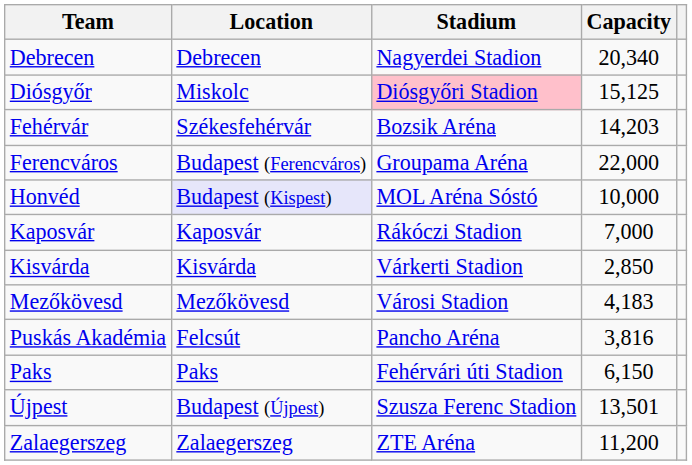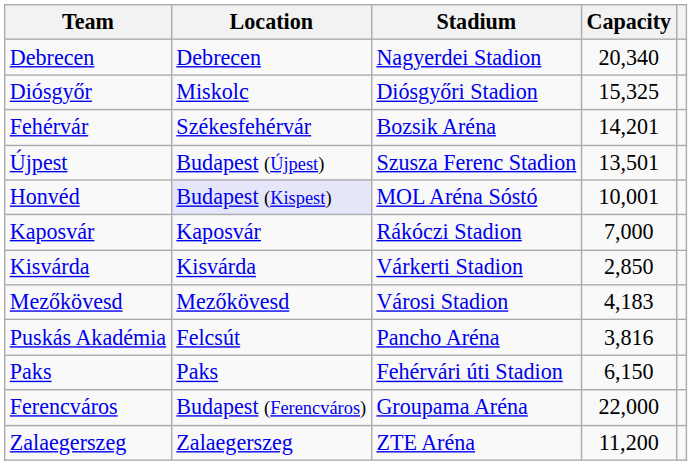 <table class="wikitable sortable">
 <tr>
 <th>Team</th>
 <th>Location</th>
 <th>Stadium</th>
 <th>Capacity</th>
 <th></th>
 </tr>
 <tr>
 <td><a href='#'>Debrecen</a></td>
 <td><a href='#'>Debrecen</a></td>
 <td><a href='#'>Nagyerdei Stadion</a></td>
 <td align="center">20,340</td>
 <td align=center></td>
 </tr>
 <tr>
 <td><a href='#'>Diósgyőr</a></td>
 <td><a href='#'>Miskolc</a></td>
-<td style="background: pink;"><a href='#'>Diósgyőri Stadion</a></td>
-<td align="center">15,125</td>
+<td><a href='#'>Diósgyőri Stadion</a></td>
+<td align="center">15,325</td>
 <td align=center></td>
 </tr>
 <tr>
 <td><a href='#'>Fehérvár</a></td>
 <td><a href='#'>Székesfehérvár</a></td>
 <td><a href='#'>Bozsik Aréna</a></td>
-<td align="center">14,203</td>
+<td align="center">14,201</td>
 <td align=center></td>
 </tr>
 <tr>
-<td><a href='#'>Ferencváros</a></td>
-<td><a href='#'>Budapest</a> <small>(<a href='#'>Ferencváros</a>)</small></td>
-<td><a href='#'>Groupama Aréna</a></td>
-<td align="center">22,000</td>
+<td><a href='#'>Újpest</a></td>
+<td><a href='#'>Budapest</a> <small>(<a href='#'>Újpest</a>)</small></td>
+<td><a href='#'>Szusza Ferenc Stadion</a></td>
+<td align="center">13,501</td>
 <td align=center></td>
 </tr>
 <tr>
 <td><a href='#'>Honvéd</a></td>
 <td style="background: lavender;"><a href='#'>Budapest</a> <small>(<a href='#'>Kispest</a>)</small></td>
 <td><a href='#'>MOL Aréna Sóstó</a></td>
-<td align="center">10,000</td>
+<td align="center">10,001</td>
 <td align=center></td>
 </tr>
 <tr>
 <td><a href='#'>Kaposvár</a></td>
 <td><a href='#'>Kaposvár</a></td>
 <td><a href='#'>Rákóczi Stadion</a></td>
 <td align="center">7,000</td>
 <td align=center></td>
 </tr>
 <tr>
 <td><a href='#'>Kisvárda</a></td>
 <td><a href='#'>Kisvárda</a></td>
 <td><a href='#'>Várkerti Stadion</a></td>
 <td align="center">2,850</td>
 <td align=center></td>
 </tr>
 <tr>
 <td><a href='#'>Mezőkövesd</a></td>
 <td><a href='#'>Mezőkövesd</a></td>
 <td><a href='#'>Városi Stadion</a></td>
 <td align="center">4,183</td>
 <td align=center></td>
 </tr>
 <tr>
 <td><a href='#'>Puskás Akadémia</a></td>
 <td><a href='#'>Felcsút</a></td>
 <td><a href='#'>Pancho Aréna</a></td>
 <td align="center">3,816</td>
 <td align=center></td>
 </tr>
 <tr>
 <td><a href='#'>Paks</a></td>
 <td><a href='#'>Paks</a></td>
 <td><a href='#'>Fehérvári úti Stadion</a></td>
 <td align="center">6,150</td>
 <td align=center></td>
 </tr>
 <tr>
-<td><a href='#'>Újpest</a></td>
-<td><a href='#'>Budapest</a> <small>(<a href='#'>Újpest</a>)</small></td>
-<td><a href='#'>Szusza Ferenc Stadion</a></td>
-<td align="center">13,501</td>
+<td><a href='#'>Ferencváros</a></td>
+<td><a href='#'>Budapest</a> <small>(<a href='#'>Ferencváros</a>)</small></td>
+<td><a href='#'>Groupama Aréna</a></td>
+<td align="center">22,000</td>
 <td align=center></td>
 </tr>
 <tr>
 <td><a href='#'>Zalaegerszeg</a></td>
 <td><a href='#'>Zalaegerszeg</a></td>
 <td><a href='#'>ZTE Aréna</a></td>
 <td align="center">11,200</td>
 <td align=center></td>
 </tr>
 </table>
